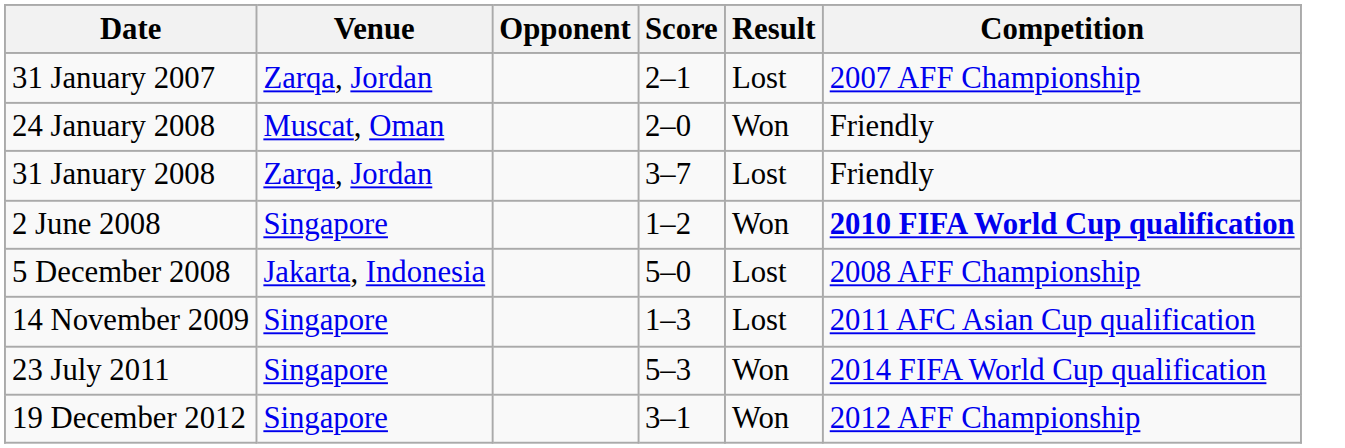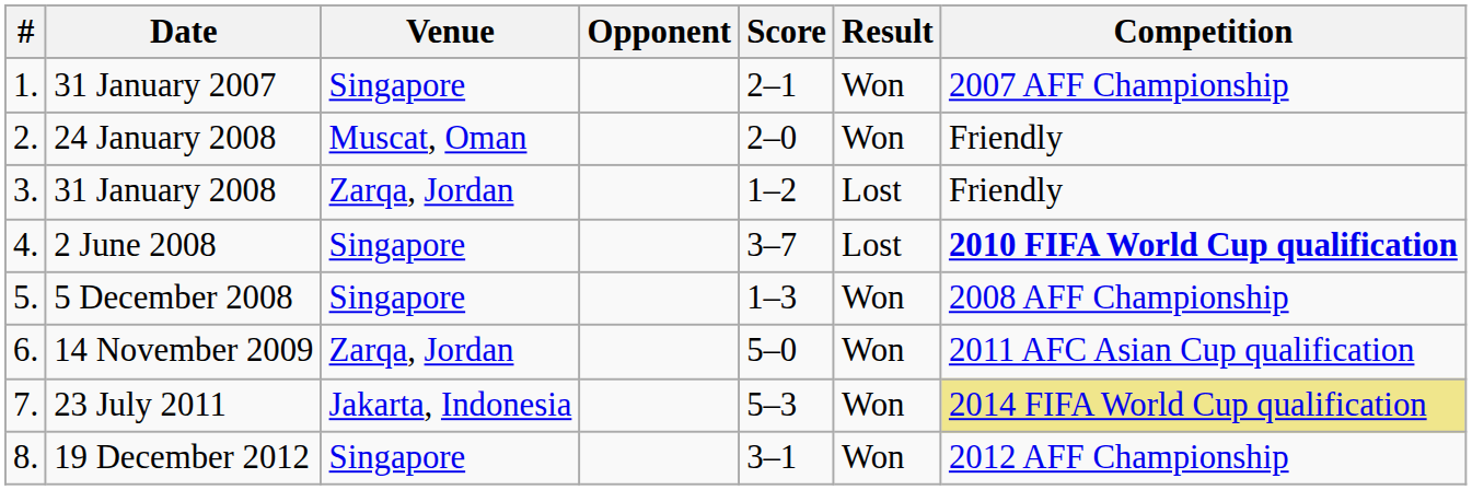 <table class="wikitable">
 <tr>
+<th>#</th>
 <th>Date</th>
 <th>Venue</th>
 <th>Opponent</th>
 <th>Score</th>
 <th>Result</th>
 <th>Competition</th>
 </tr>
 <tr>
+<td>1.</td>
 <td>31 January 2007</td>
-<td><a href='#'>Zarqa</a>, <a href='#'>Jordan</a></td>
+<td><a href='#'>Singapore</a></td>
 <td></td>
 <td>2–1</td>
-<td>Lost</td>
+<td>Won</td>
 <td><a href='#'>2007 AFF Championship</a></td>
 </tr>
 <tr>
+<td>2.</td>
 <td>24 January 2008</td>
 <td><a href='#'>Muscat</a>, <a href='#'>Oman</a></td>
 <td></td>
 <td>2–0</td>
 <td>Won</td>
 <td>Friendly</td>
 </tr>
 <tr>
+<td>3.</td>
 <td>31 January 2008</td>
 <td><a href='#'>Zarqa</a>, <a href='#'>Jordan</a></td>
 <td></td>
-<td>3–7</td>
+<td>1–2</td>
 <td>Lost</td>
 <td>Friendly</td>
 </tr>
 <tr>
+<td>4.</td>
 <td>2 June 2008</td>
 <td><a href='#'>Singapore</a></td>
 <td></td>
-<td>1–2</td>
-<td>Won</td>
+<td>3–7</td>
+<td>Lost</td>
 <td><strong><a href='#'>2010 FIFA World Cup qualification</a></strong></td>
 </tr>
 <tr>
+<td>5.</td>
 <td>5 December 2008</td>
-<td><a href='#'>Jakarta</a>, <a href='#'>Indonesia</a></td>
+<td><a href='#'>Singapore</a></td>
 <td></td>
-<td>5–0</td>
-<td>Lost</td>
+<td>1–3</td>
+<td>Won</td>
 <td><a href='#'>2008 AFF Championship</a></td>
 </tr>
 <tr>
+<td>6.</td>
 <td>14 November 2009</td>
-<td><a href='#'>Singapore</a></td>
+<td><a href='#'>Zarqa</a>, <a href='#'>Jordan</a></td>
 <td></td>
-<td>1–3</td>
-<td>Lost</td>
+<td>5–0</td>
+<td>Won</td>
 <td><a href='#'>2011 AFC Asian Cup qualification</a></td>
 </tr>
 <tr>
+<td>7.</td>
 <td>23 July 2011</td>
-<td><a href='#'>Singapore</a></td>
+<td><a href='#'>Jakarta</a>, <a href='#'>Indonesia</a></td>
 <td></td>
 <td>5–3</td>
 <td>Won</td>
-<td><a href='#'>2014 FIFA World Cup qualification</a></td>
+<td style="background: khaki;"><a href='#'>2014 FIFA World Cup qualification</a></td>
 </tr>
 <tr>
+<td>8.</td>
 <td>19 December 2012</td>
 <td><a href='#'>Singapore</a></td>
 <td></td>
 <td>3–1</td>
 <td>Won</td>
 <td><a href='#'>2012 AFF Championship</a></td>
 </tr>
 </table>
